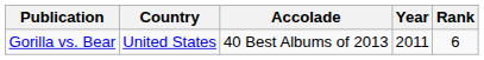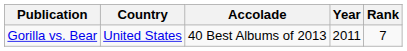 <table class="wikitable">
 <tr>
 <th>Publication</th>
 <th>Country</th>
 <th>Accolade</th>
 <th>Year</th>
 <th>Rank</th>
 </tr>
 <tr>
 <td><a href='#'>Gorilla vs. Bear</a></td>
 <td><a href='#'>United States</a></td>
 <td>40 Best Albums of 2013</td>
 <td>2011</td>
-<td align=center>6</td>
+<td align=center>7</td>
 </tr>
 </table>
